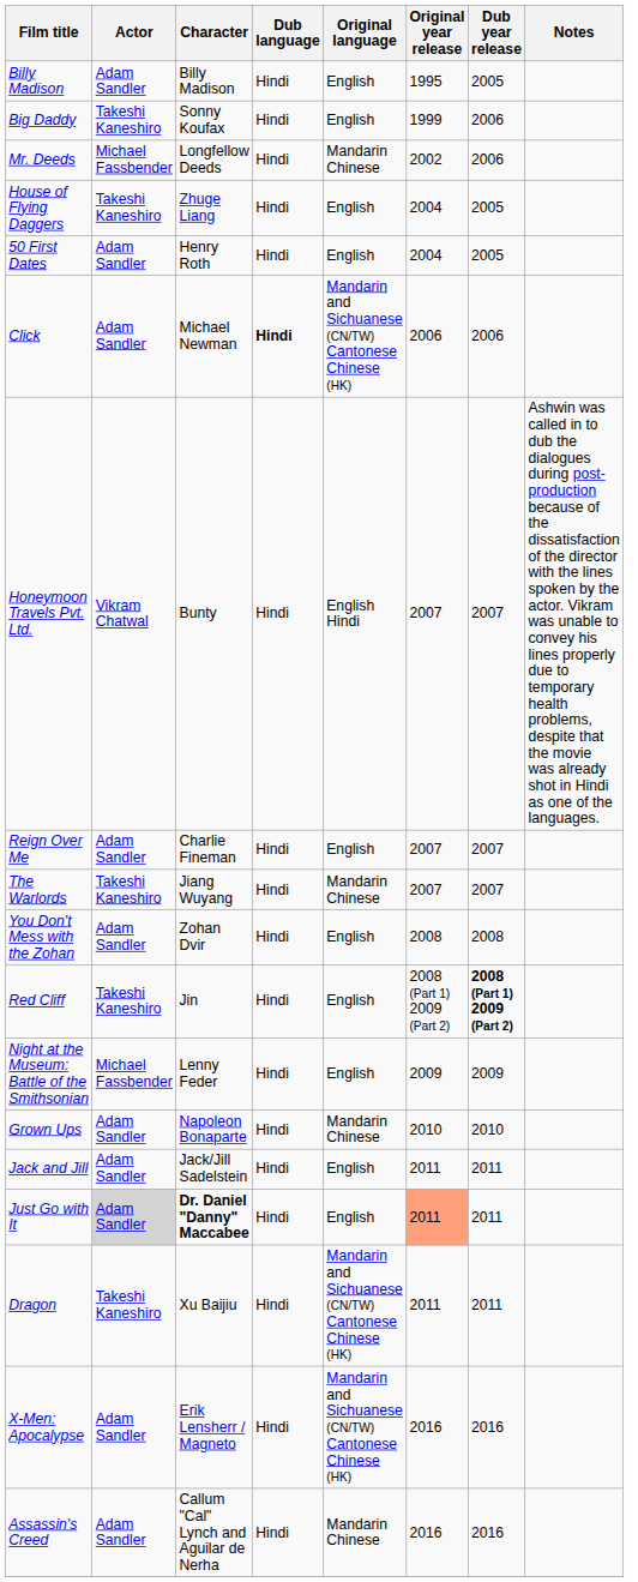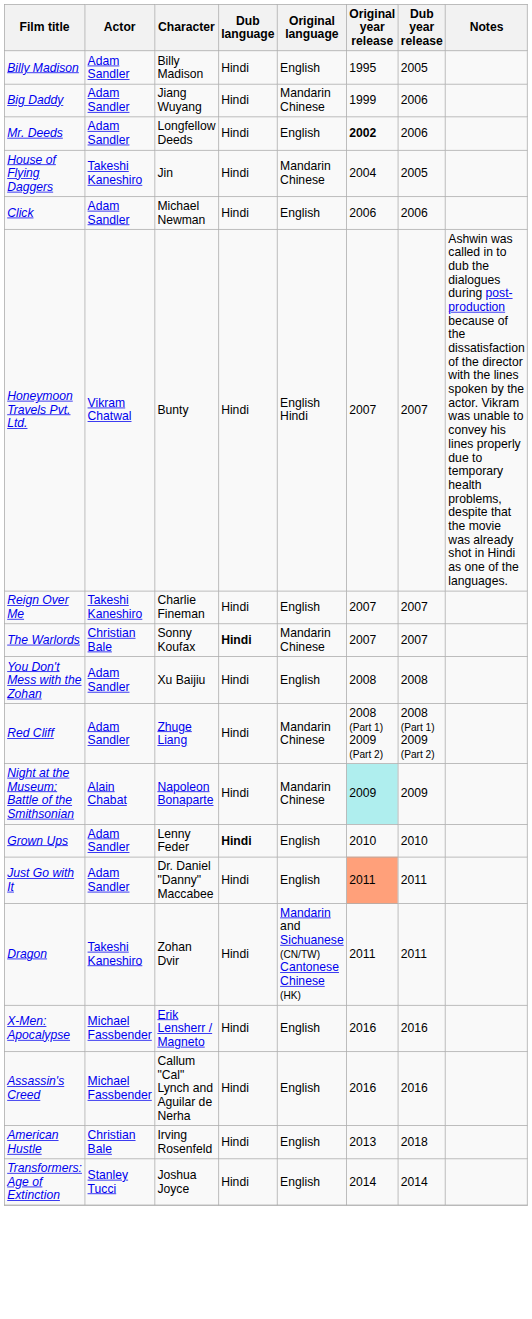 <table class="wikitable">
 <tr>
 <th>Film title</th>
 <th>Actor</th>
 <th>Character</th>
 <th>Dub language</th>
 <th>Original language</th>
 <th>Original year release</th>
 <th>Dub year release</th>
 <th>Notes</th>
 </tr>
 <tr>
 <td><em><a href='#'>Billy Madison</a></em></td>
 <td><a href='#'>Adam Sandler</a></td>
 <td>Billy Madison</td>
 <td>Hindi</td>
 <td>English</td>
 <td>1995</td>
 <td>2005</td>
 <td></td>
 </tr>
 <tr>
 <td><a href='#'><em>Big Daddy</em></a></td>
-<td><a href='#'>Takeshi Kaneshiro</a></td>
-<td>Sonny Koufax</td>
+<td><a href='#'>Adam Sandler</a></td>
+<td>Jiang Wuyang</td>
 <td>Hindi</td>
-<td>English</td>
+<td>Mandarin Chinese</td>
 <td>1999</td>
 <td>2006</td>
 <td></td>
 </tr>
 <tr>
 <td><em><a href='#'>Mr. Deeds</a></em></td>
-<td><a href='#'>Michael Fassbender</a></td>
+<td><a href='#'>Adam Sandler</a></td>
 <td>Longfellow Deeds</td>
 <td>Hindi</td>
-<td>Mandarin Chinese</td>
-<td>2002</td>
+<td>English</td>
+<td><strong>2002</strong></td>
 <td>2006</td>
 <td></td>
 </tr>
 <tr>
 <td><em><a href='#'>House of Flying Daggers</a></em></td>
 <td><a href='#'>Takeshi Kaneshiro</a></td>
-<td><a href='#'>Zhuge Liang</a></td>
+<td>Jin</td>
 <td>Hindi</td>
-<td>English</td>
-<td>2004</td>
-<td>2005</td>
-<td></td>
-</tr>
-<tr>
-<td><em><a href='#'>50 First Dates</a></em></td>
-<td><a href='#'>Adam Sandler</a></td>
-<td>Henry Roth</td>
-<td>Hindi</td>
-<td>English</td>
+<td>Mandarin Chinese</td>
 <td>2004</td>
 <td>2005</td>
 <td></td>
 </tr>
 <tr>
 <td><a href='#'><em>Click</em></a></td>
 <td><a href='#'>Adam Sandler</a></td>
 <td>Michael Newman</td>
-<td><strong>Hindi</strong></td>
-<td><a href='#'>Mandarin</a> and <a href='#'>Sichuanese</a> <small>(CN/TW)</small> <br><a href='#'>Cantonese Chinese</a> <small>(HK)</small></td>
+<td>Hindi</td>
+<td>English</td>
 <td>2006</td>
 <td>2006</td>
 <td></td>
 </tr>
 <tr>
 <td><em><a href='#'>Honeymoon Travels Pvt. Ltd.</a></em></td>
 <td><a href='#'>Vikram Chatwal</a></td>
 <td>Bunty</td>
 <td>Hindi</td>
 <td>English <br> Hindi</td>
 <td>2007</td>
 <td>2007</td>
 <td>Ashwin was called in to dub the dialogues during <a href='#'>post-production</a> because of the dissatisfaction of the director with the lines spoken by the actor. Vikram was unable to convey his lines properly due to temporary health problems, despite that the movie was already shot in Hindi as one of the languages.</td>
 </tr>
 <tr>
 <td><em><a href='#'>Reign Over Me</a></em></td>
-<td><a href='#'>Adam Sandler</a></td>
+<td><a href='#'>Takeshi Kaneshiro</a></td>
 <td>Charlie Fineman</td>
 <td>Hindi</td>
 <td>English</td>
 <td>2007</td>
 <td>2007</td>
 <td></td>
 </tr>
 <tr>
 <td><em><a href='#'>The Warlords</a></em></td>
-<td><a href='#'>Takeshi Kaneshiro</a></td>
-<td>Jiang Wuyang</td>
-<td>Hindi</td>
+<td><a href='#'>Christian Bale</a></td>
+<td>Sonny Koufax</td>
+<td><strong>Hindi</strong></td>
 <td>Mandarin Chinese</td>
 <td>2007</td>
 <td>2007</td>
 <td></td>
 </tr>
 <tr>
 <td><em><a href='#'>You Don't Mess with the Zohan</a></em></td>
 <td><a href='#'>Adam Sandler</a></td>
-<td>Zohan Dvir</td>
+<td>Xu Baijiu</td>
 <td>Hindi</td>
 <td>English</td>
 <td>2008</td>
 <td>2008</td>
 <td></td>
 </tr>
 <tr>
 <td><a href='#'><em>Red Cliff</em></a></td>
-<td><a href='#'>Takeshi Kaneshiro</a></td>
-<td>Jin</td>
+<td><a href='#'>Adam Sandler</a></td>
+<td><a href='#'>Zhuge Liang</a></td>
 <td>Hindi</td>
-<td>English</td>
+<td>Mandarin Chinese</td>
 <td>2008  <small>(Part 1)</small> <br> 2009 <small>(Part 2)</small></td>
-<td><strong>2008 <small>(Part 1)</small> <br> 2009 <small>(Part 2)</small></strong></td>
+<td>2008 <small>(Part 1)</small> <br> 2009 <small>(Part 2)</small></td>
 <td></td>
 </tr>
 <tr>
 <td><em><a href='#'>Night at the Museum: Battle of the Smithsonian</a></em></td>
-<td><a href='#'>Michael Fassbender</a></td>
-<td>Lenny Feder</td>
+<td><a href='#'>Alain Chabat</a></td>
+<td><a href='#'>Napoleon Bonaparte</a></td>
 <td>Hindi</td>
-<td>English</td>
-<td>2009</td>
+<td>Mandarin Chinese</td>
+<td style="background: paleturquoise;">2009</td>
 <td>2009</td>
 <td></td>
 </tr>
 <tr>
 <td><a href='#'><em>Grown Ups</em></a></td>
 <td><a href='#'>Adam Sandler</a></td>
-<td><a href='#'>Napoleon Bonaparte</a></td>
-<td>Hindi</td>
-<td>Mandarin Chinese</td>
+<td>Lenny Feder</td>
+<td><strong>Hindi</strong></td>
+<td>English</td>
 <td>2010</td>
 <td>2010</td>
 <td></td>
 </tr>
 <tr>
-<td><a href='#'><em>Jack and Jill</em></a></td>
+<td><em><a href='#'>Just Go with It</a></em></td>
 <td><a href='#'>Adam Sandler</a></td>
-<td>Jack/Jill Sadelstein</td>
-<td>Hindi</td>
-<td>English</td>
-<td>2011</td>
-<td>2011</td>
-<td></td>
-</tr>
-<tr>
-<td><em><a href='#'>Just Go with It</a></em></td>
-<td style="background: lightgrey;"><a href='#'>Adam Sandler</a></td>
-<td><strong>Dr. Daniel "Danny" Maccabee</strong></td>
+<td>Dr. Daniel "Danny" Maccabee</td>
 <td>Hindi</td>
 <td>English</td>
 <td style="background: lightsalmon;">2011</td>
 <td>2011</td>
 <td></td>
 </tr>
 <tr>
 <td><a href='#'><em>Dragon</em></a></td>
 <td><a href='#'>Takeshi Kaneshiro</a></td>
-<td>Xu Baijiu</td>
+<td>Zohan Dvir</td>
 <td>Hindi</td>
 <td><a href='#'>Mandarin</a> and <a href='#'>Sichuanese</a> <small>(CN/TW)</small> <br><a href='#'>Cantonese Chinese</a> <small>(HK)</small></td>
 <td>2011</td>
 <td>2011</td>
 <td></td>
 </tr>
 <tr>
 <td><em><a href='#'>X-Men: Apocalypse</a></em></td>
-<td><a href='#'>Adam Sandler</a></td>
+<td><a href='#'>Michael Fassbender</a></td>
 <td><a href='#'>Erik Lensherr / Magneto</a></td>
 <td>Hindi</td>
-<td><a href='#'>Mandarin</a> and <a href='#'>Sichuanese</a> <small>(CN/TW)</small> <br><a href='#'>Cantonese Chinese</a> <small>(HK)</small></td>
+<td>English</td>
 <td>2016</td>
 <td>2016</td>
 <td></td>
 </tr>
 <tr>
 <td><a href='#'><em>Assassin's Creed</em></a></td>
-<td><a href='#'>Adam Sandler</a></td>
+<td><a href='#'>Michael Fassbender</a></td>
 <td>Callum "Cal" Lynch and Aguilar de Nerha</td>
 <td>Hindi</td>
-<td>Mandarin Chinese</td>
+<td>English</td>
 <td>2016</td>
 <td>2016</td>
 <td></td>
 </tr>
 <tr>
+<td><em><a href='#'>American Hustle</a></em></td>
+<td><a href='#'>Christian Bale</a></td>
+<td>Irving Rosenfeld</td>
+<td>Hindi</td>
+<td>English</td>
+<td>2013</td>
+<td>2018</td>
+<td></td>
+</tr>
+<tr>
+<td><em><a href='#'>Transformers: Age of Extinction</a></em></td>
+<td><a href='#'>Stanley Tucci</a></td>
+<td>Joshua Joyce</td>
+<td>Hindi</td>
+<td>English</td>
+<td>2014</td>
+<td>2014</td>
+<td></td>
+</tr>
+<tr>
 </tr>
 </table>
